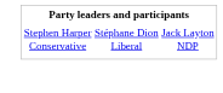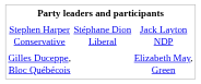 <table style="border: solid 1px #bbb; margin: 0 0 0 1.4em; float:right; font-size:90%; text-align:center">
 <tr>
 <th colspan="3">Party leaders and participants</th>
 </tr>
 <tr>
 <td></td>
 <td></td>
 <td></td>
 </tr>
 <tr>
 <td><a href='#'>Stephen Harper</a><br><a href='#'>Conservative</a></td>
 <td><a href='#'>Stéphane Dion</a><br><a href='#'>Liberal</a></td>
 <td><a href='#'>Jack Layton</a><br><a href='#'>NDP</a></td>
 </tr>
 <tr>
 <td></td>
 <td></td>
 <td></td>
 </tr>
 <tr>
+<td><a href='#'>Gilles Duceppe</a>,<br> <a href='#'>Bloc Québécois</a></td>
+<td></td>
+<td><a href='#'>Elizabeth May</a>,<br><a href='#'>Green</a></td>
+</tr>
+<tr>
 </tr>
 </table>
